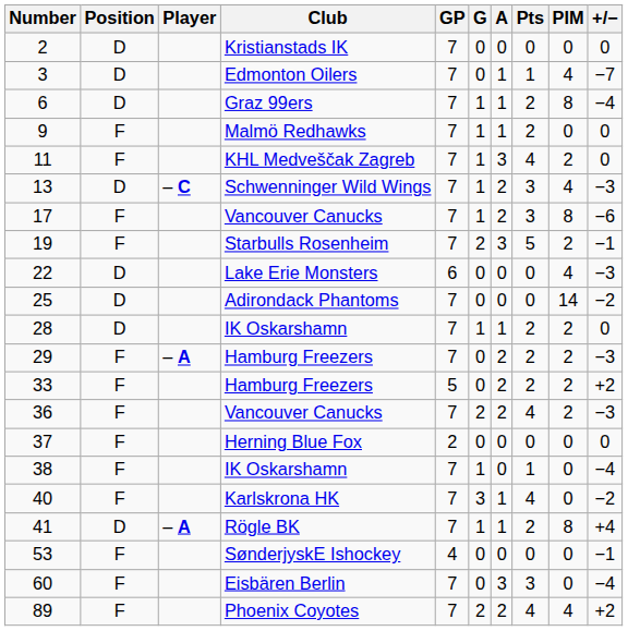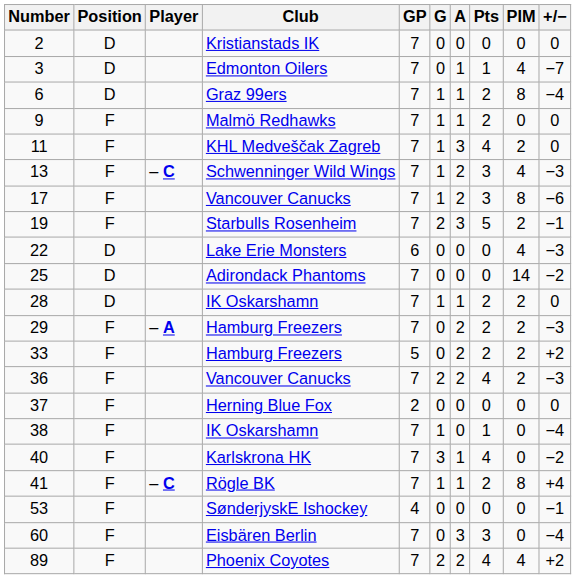 <table class="wikitable sortable" style="text-align: center; border: 1px solid; border-spacing=0;">
 <tr>
 <th>Number</th>
 <th>Position</th>
 <th>Player</th>
 <th>Club</th>
 <th>GP</th>
 <th>G</th>
 <th>A</th>
 <th>Pts</th>
 <th>PIM</th>
 <th>+/−</th>
 </tr>
 <tr>
 <td>2</td>
 <td>D</td>
 <td align=left></td>
 <td align=left> <a href='#'>Kristianstads IK</a></td>
 <td>7</td>
 <td>0</td>
 <td>0</td>
 <td>0</td>
 <td>0</td>
 <td>0</td>
 </tr>
 <tr>
 <td>3</td>
 <td>D</td>
 <td align=left></td>
 <td align=left> <a href='#'>Edmonton Oilers</a></td>
 <td>7</td>
 <td>0</td>
 <td>1</td>
 <td>1</td>
 <td>4</td>
 <td>−7</td>
 </tr>
 <tr>
 <td>6</td>
 <td>D</td>
 <td align=left></td>
 <td align=left> <a href='#'>Graz 99ers</a></td>
 <td>7</td>
 <td>1</td>
 <td>1</td>
 <td>2</td>
 <td>8</td>
 <td>−4</td>
 </tr>
 <tr>
 <td>9</td>
 <td>F</td>
 <td align=left></td>
 <td align=left> <a href='#'>Malmö Redhawks</a></td>
 <td>7</td>
 <td>1</td>
 <td>1</td>
 <td>2</td>
 <td>0</td>
 <td>0</td>
 </tr>
 <tr>
 <td>11</td>
 <td>F</td>
 <td align=left></td>
 <td align=left> <a href='#'>KHL Medveščak Zagreb</a></td>
 <td>7</td>
 <td>1</td>
 <td>3</td>
 <td>4</td>
 <td>2</td>
 <td>0</td>
 </tr>
 <tr>
 <td>13</td>
-<td>D</td>
+<td>F</td>
 <td align=left> – <strong><a href='#'>C</a></strong></td>
 <td align=left> <a href='#'>Schwenninger Wild Wings</a></td>
 <td>7</td>
 <td>1</td>
 <td>2</td>
 <td>3</td>
 <td>4</td>
 <td>−3</td>
 </tr>
 <tr>
 <td>17</td>
 <td>F</td>
 <td align=left></td>
 <td align=left> <a href='#'>Vancouver Canucks</a></td>
 <td>7</td>
 <td>1</td>
 <td>2</td>
 <td>3</td>
 <td>8</td>
 <td>−6</td>
 </tr>
 <tr>
 <td>19</td>
 <td>F</td>
 <td align=left></td>
 <td align=left> <a href='#'>Starbulls Rosenheim</a></td>
 <td>7</td>
 <td>2</td>
 <td>3</td>
 <td>5</td>
 <td>2</td>
 <td>−1</td>
 </tr>
 <tr>
 <td>22</td>
 <td>D</td>
 <td align=left></td>
 <td align=left> <a href='#'>Lake Erie Monsters</a></td>
 <td>6</td>
 <td>0</td>
 <td>0</td>
 <td>0</td>
 <td>4</td>
 <td>−3</td>
 </tr>
 <tr>
 <td>25</td>
 <td>D</td>
 <td align=left></td>
 <td align=left> <a href='#'>Adirondack Phantoms</a></td>
 <td>7</td>
 <td>0</td>
 <td>0</td>
 <td>0</td>
 <td>14</td>
 <td>−2</td>
 </tr>
 <tr>
 <td>28</td>
 <td>D</td>
 <td align=left></td>
 <td align=left> <a href='#'>IK Oskarshamn</a></td>
 <td>7</td>
 <td>1</td>
 <td>1</td>
 <td>2</td>
 <td>2</td>
 <td>0</td>
 </tr>
 <tr>
 <td>29</td>
 <td>F</td>
 <td align=left> – <strong><a href='#'>A</a></strong></td>
 <td align=left> <a href='#'>Hamburg Freezers</a></td>
 <td>7</td>
 <td>0</td>
 <td>2</td>
 <td>2</td>
 <td>2</td>
 <td>−3</td>
 </tr>
 <tr>
 <td>33</td>
 <td>F</td>
 <td align=left></td>
 <td align=left> <a href='#'>Hamburg Freezers</a></td>
 <td>5</td>
 <td>0</td>
 <td>2</td>
 <td>2</td>
 <td>2</td>
 <td>+2</td>
 </tr>
 <tr>
 <td>36</td>
 <td>F</td>
 <td align=left></td>
 <td align=left> <a href='#'>Vancouver Canucks</a></td>
 <td>7</td>
 <td>2</td>
 <td>2</td>
 <td>4</td>
 <td>2</td>
 <td>−3</td>
 </tr>
 <tr>
 <td>37</td>
 <td>F</td>
 <td align=left></td>
 <td align=left> <a href='#'>Herning Blue Fox</a></td>
 <td>2</td>
 <td>0</td>
 <td>0</td>
 <td>0</td>
 <td>0</td>
 <td>0</td>
 </tr>
 <tr>
 <td>38</td>
 <td>F</td>
 <td align=left></td>
 <td align=left> <a href='#'>IK Oskarshamn</a></td>
 <td>7</td>
 <td>1</td>
 <td>0</td>
 <td>1</td>
 <td>0</td>
 <td>−4</td>
 </tr>
 <tr>
 <td>40</td>
 <td>F</td>
 <td align=left></td>
 <td align=left> <a href='#'>Karlskrona HK</a></td>
 <td>7</td>
 <td>3</td>
 <td>1</td>
 <td>4</td>
 <td>0</td>
 <td>−2</td>
 </tr>
 <tr>
 <td>41</td>
-<td>D</td>
-<td align=left> – <strong><a href='#'>A</a></strong></td>
+<td>F</td>
+<td align=left> – <strong><a href='#'>C</a></strong></td>
 <td align=left> <a href='#'>Rögle BK</a></td>
 <td>7</td>
 <td>1</td>
 <td>1</td>
 <td>2</td>
 <td>8</td>
 <td>+4</td>
 </tr>
 <tr>
 <td>53</td>
 <td>F</td>
 <td align=left></td>
 <td align=left> <a href='#'>SønderjyskE Ishockey</a></td>
 <td>4</td>
 <td>0</td>
 <td>0</td>
 <td>0</td>
 <td>0</td>
 <td>−1</td>
 </tr>
 <tr>
 <td>60</td>
 <td>F</td>
 <td align=left></td>
 <td align=left> <a href='#'>Eisbären Berlin</a></td>
 <td>7</td>
 <td>0</td>
 <td>3</td>
 <td>3</td>
 <td>0</td>
 <td>−4</td>
 </tr>
 <tr>
 <td>89</td>
 <td>F</td>
 <td align=left></td>
 <td align=left> <a href='#'>Phoenix Coyotes</a></td>
 <td>7</td>
 <td>2</td>
 <td>2</td>
 <td>4</td>
 <td>4</td>
 <td>+2</td>
 </tr>
 </table>
